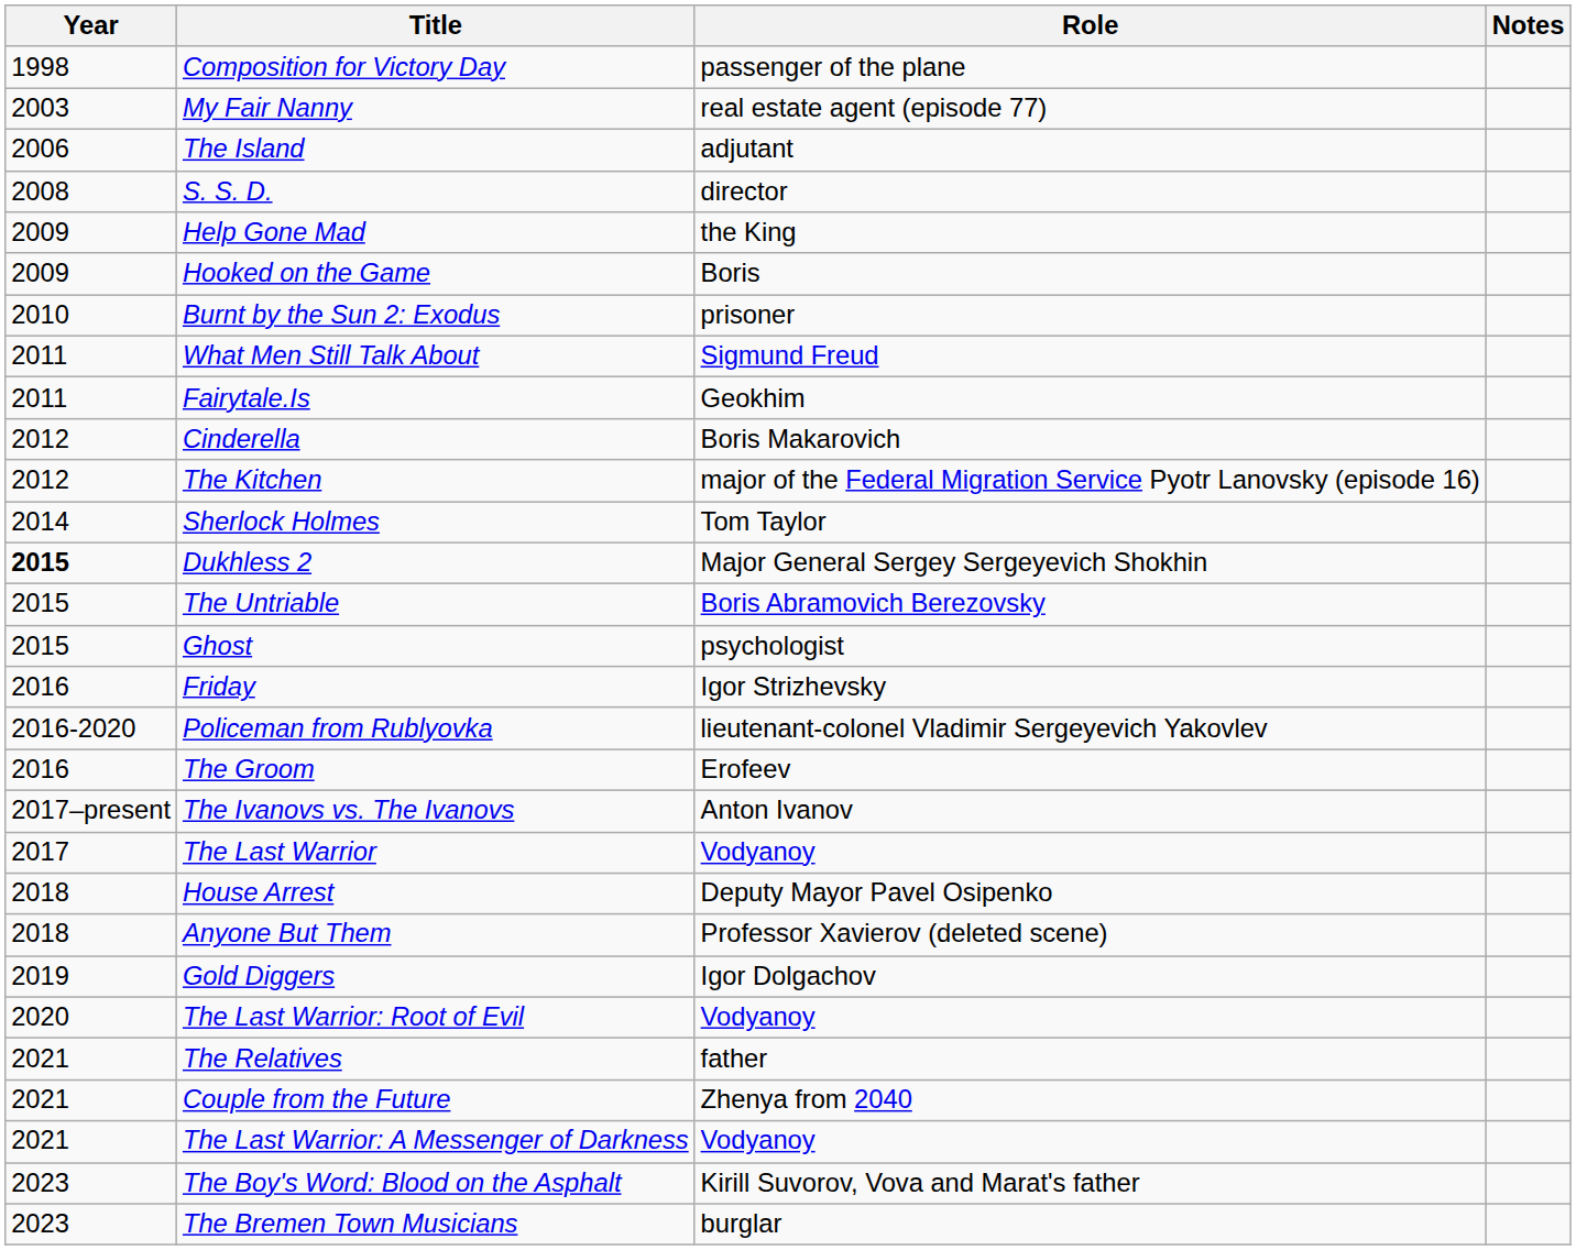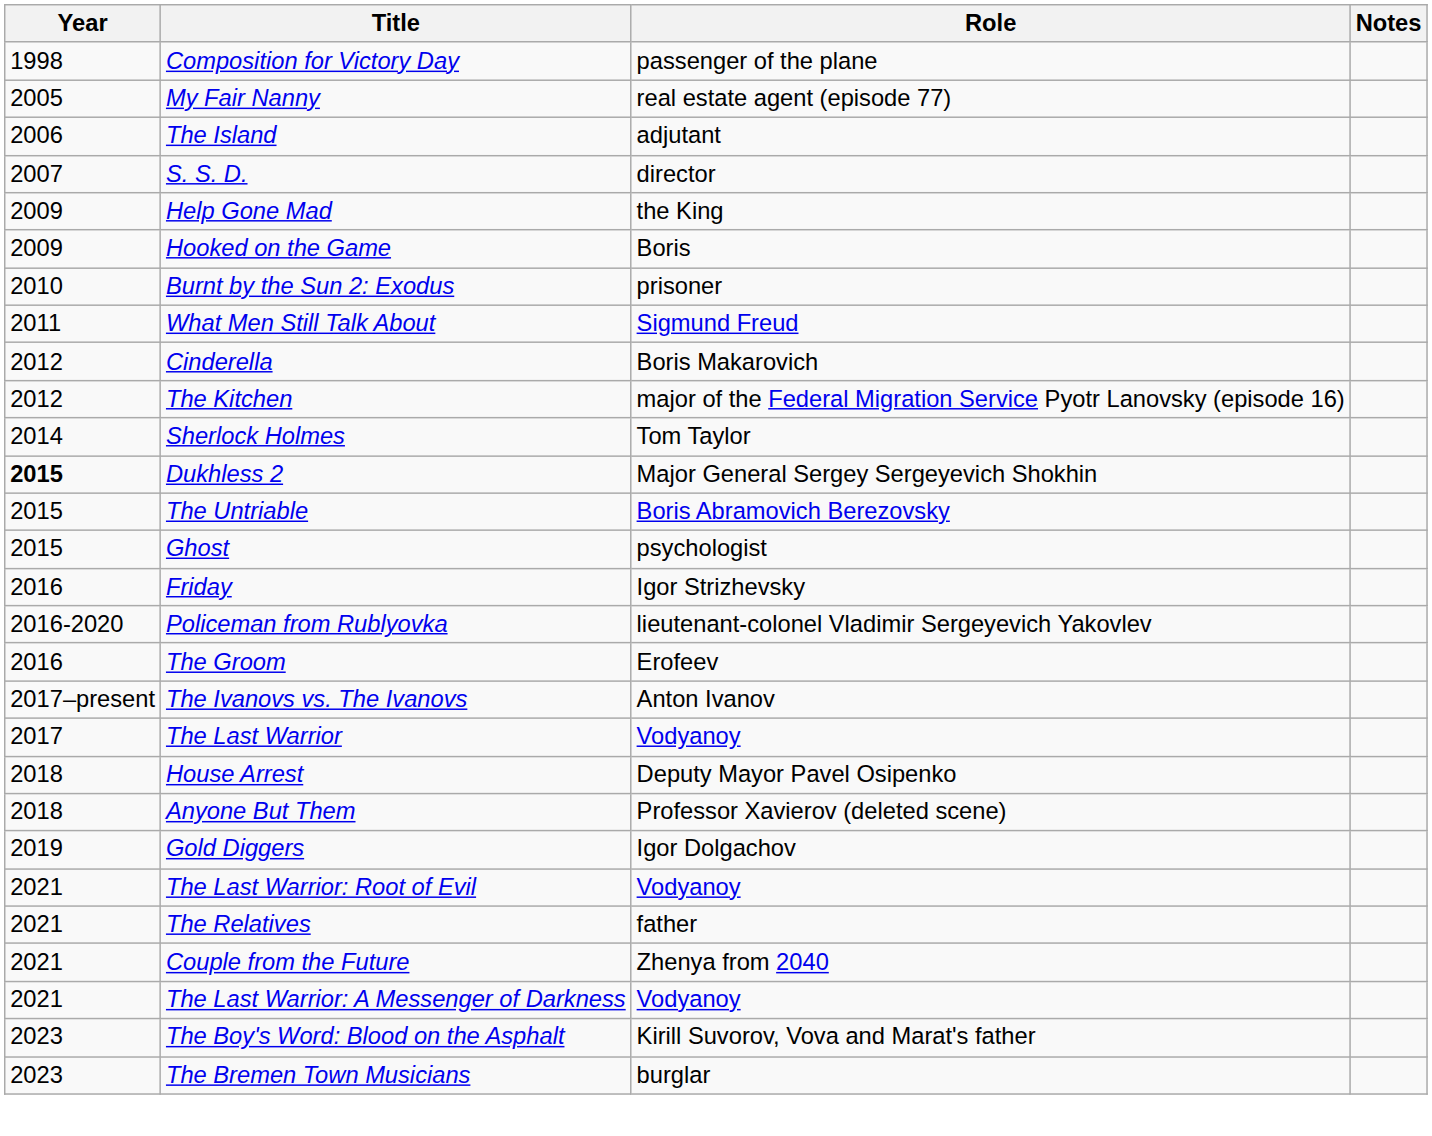 <table class="wikitable sortable">
 <tr>
 <th>Year</th>
 <th>Title</th>
 <th>Role</th>
 <th class="unsortable">Notes</th>
 </tr>
 <tr>
 <td>1998</td>
 <td><em><a href='#'>Composition for Victory Day</a></em></td>
 <td>passenger of the plane</td>
 <td></td>
 </tr>
 <tr>
-<td>2003</td>
+<td>2005</td>
 <td><em><a href='#'>My Fair Nanny</a></em></td>
 <td>real estate agent (episode 77)</td>
 <td></td>
 </tr>
 <tr>
 <td>2006</td>
 <td><em><a href='#'>The Island</a></em></td>
 <td>adjutant</td>
 <td></td>
 </tr>
 <tr>
-<td>2008</td>
+<td>2007</td>
 <td><em><a href='#'>S. S. D.</a></em></td>
 <td>director</td>
 <td></td>
 </tr>
 <tr>
 <td>2009</td>
 <td><em><a href='#'>Help Gone Mad</a></em></td>
 <td>the King</td>
 <td></td>
 </tr>
 <tr>
 <td>2009</td>
 <td><em><a href='#'>Hooked on the Game</a></em></td>
 <td>Boris</td>
 <td></td>
 </tr>
 <tr>
 <td>2010</td>
 <td><em><a href='#'>Burnt by the Sun 2: Exodus</a></em></td>
 <td>prisoner</td>
 <td></td>
 </tr>
 <tr>
 <td>2011</td>
 <td><em><a href='#'>What Men Still Talk About</a></em></td>
 <td><a href='#'>Sigmund Freud</a></td>
-<td></td>
-</tr>
-<tr>
-<td>2011</td>
-<td><em><a href='#'>Fairytale.Is</a></em></td>
-<td>Geokhim</td>
 <td></td>
 </tr>
 <tr>
 <td>2012</td>
 <td><em><a href='#'>Cinderella</a></em></td>
 <td>Boris Makarovich</td>
 <td></td>
 </tr>
 <tr>
 <td>2012</td>
 <td><em><a href='#'>The Kitchen</a></em></td>
 <td>major of the <a href='#'>Federal Migration Service</a> Pyotr Lanovsky (episode 16)</td>
 <td></td>
 </tr>
 <tr>
 <td>2014</td>
 <td><em><a href='#'>Sherlock Holmes</a></em></td>
 <td>Tom Taylor</td>
 <td></td>
 </tr>
 <tr>
 <td><strong>2015</strong></td>
 <td><em><a href='#'>Dukhless 2</a></em></td>
 <td>Major General Sergey Sergeyevich Shokhin</td>
 <td></td>
 </tr>
 <tr>
 <td>2015</td>
 <td><em><a href='#'>The Untriable</a></em></td>
 <td><a href='#'>Boris Abramovich Berezovsky</a></td>
 <td></td>
 </tr>
 <tr>
 <td>2015</td>
 <td><em><a href='#'>Ghost</a></em></td>
 <td>psychologist</td>
 <td></td>
 </tr>
 <tr>
 <td>2016</td>
 <td><em><a href='#'>Friday</a></em></td>
 <td>Igor Strizhevsky</td>
 <td></td>
 </tr>
 <tr>
 <td>2016-2020</td>
 <td><em><a href='#'>Policeman from Rublyovka</a></em></td>
 <td>lieutenant-colonel Vladimir Sergeyevich Yakovlev</td>
 <td></td>
 </tr>
 <tr>
 <td>2016</td>
 <td><em><a href='#'>The Groom</a></em></td>
 <td>Erofeev</td>
 <td></td>
 </tr>
 <tr>
 <td>2017–present</td>
 <td><em><a href='#'>The Ivanovs vs. The Ivanovs</a></em></td>
 <td>Anton Ivanov</td>
 <td></td>
 </tr>
 <tr>
 <td>2017</td>
 <td><em><a href='#'>The Last Warrior</a></em></td>
 <td><a href='#'>Vodyanoy</a></td>
 <td></td>
 </tr>
 <tr>
 <td>2018</td>
 <td><em><a href='#'>House Arrest</a></em></td>
 <td>Deputy Mayor Pavel Osipenko</td>
 <td></td>
 </tr>
 <tr>
 <td>2018</td>
 <td><em><a href='#'>Anyone But Them</a></em></td>
 <td>Professor Xavierov (deleted scene)</td>
 <td></td>
 </tr>
 <tr>
 <td>2019</td>
 <td><em><a href='#'>Gold Diggers</a></em></td>
 <td>Igor Dolgachov</td>
 <td></td>
 </tr>
 <tr>
-<td>2020</td>
+<td>2021</td>
 <td><em><a href='#'>The Last Warrior: Root of Evil</a></em></td>
 <td><a href='#'>Vodyanoy</a></td>
 <td></td>
 </tr>
 <tr>
 <td>2021</td>
 <td><em><a href='#'>The Relatives</a></em></td>
 <td>father</td>
 <td></td>
 </tr>
 <tr>
 <td>2021</td>
 <td><em><a href='#'>Couple from the Future</a></em></td>
 <td>Zhenya from <a href='#'>2040</a></td>
 <td></td>
 </tr>
 <tr>
 <td>2021</td>
 <td><em><a href='#'>The Last Warrior: A Messenger of Darkness</a></em></td>
 <td><a href='#'>Vodyanoy</a></td>
 <td></td>
 </tr>
 <tr>
 <td>2023</td>
 <td><em><a href='#'>The Boy's Word: Blood on the Asphalt</a></em></td>
 <td>Kirill Suvorov, Vova and Marat's father</td>
 <td></td>
 </tr>
 <tr>
 <td>2023</td>
 <td><em><a href='#'>The Bremen Town Musicians</a></em></td>
 <td>burglar</td>
 <td></td>
 </tr>
 </table>
